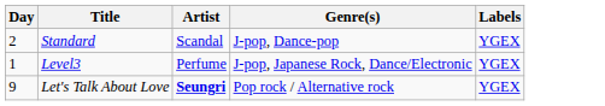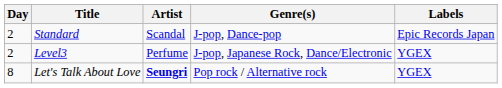 <table class="wikitable sortable" style="text-align: left;">
 <tr>
 <th>Day</th>
 <th>Title</th>
 <th>Artist</th>
 <th>Genre(s)</th>
 <th>Labels</th>
 </tr>
 <tr>
 <td rowspan="1">2</td>
 <td><em><a href='#'> Standard</a></em></td>
 <td><a href='#'>Scandal</a></td>
 <td><a href='#'>J-pop</a>, <a href='#'>Dance-pop</a></td>
-<td><a href='#'>YGEX</a></td>
+<td><a href='#'>Epic Records Japan</a></td>
 </tr>
 <tr>
-<td rowspan="1">1</td>
+<td rowspan="1">2</td>
 <td><em><a href='#'> Level3</a></em></td>
 <td><a href='#'>Perfume</a></td>
 <td><a href='#'>J-pop</a>, <a href='#'>Japanese Rock</a>, <a href='#'> Dance/Electronic</a></td>
 <td><a href='#'>YGEX</a></td>
 </tr>
 <tr>
-<td rowspan="1">9</td>
+<td rowspan="1">8</td>
 <td><em>Let's Talk About Love</em></td>
 <td><strong><a href='#'>Seungri</a></strong></td>
 <td><a href='#'>Pop rock</a> / <a href='#'>Alternative rock</a></td>
 <td><a href='#'>YGEX</a></td>
 </tr>
 </table>
